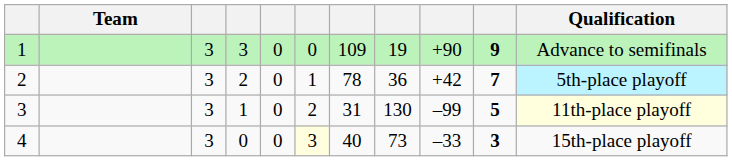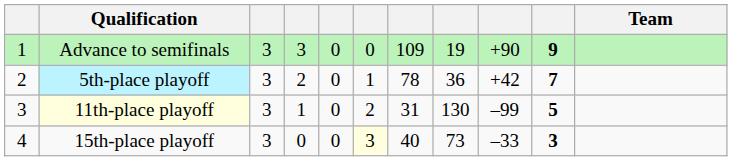 <table class="wikitable" style="text-align:center;">
 <tr>
 <th style="width:1.5em;"></th>
-<th style="width:8.5em;">Team</th>
+<th style="width:11.5em;">Qualification</th>
 <th style="width:1.5em;"></th>
 <th style="width:1.5em;"></th>
 <th style="width:1.5em;"></th>
 <th style="width:1.5em;"></th>
 <th style="width:2.0em;"></th>
 <th style="width:2.0em;"></th>
 <th style="width:2.5em;"></th>
 <th style="width:2.0em;"></th>
-<th style="width:11.5em;">Qualification</th>
+<th style="width:8.5em;">Team</th>
 </tr>
 <tr style="background:#BBF3BB;">
 <td>1</td>
-<td align="left"></td>
+<td>Advance to semifinals</td>
 <td>3</td>
 <td>3</td>
 <td>0</td>
 <td>0</td>
 <td>109</td>
 <td>19</td>
 <td>+90</td>
 <td><strong>9</strong></td>
-<td>Advance to semifinals</td>
+<td align="left"></td>
 </tr>
 <tr>
 <td>2</td>
-<td align="left"></td>
+<td style="background:#BBF3FF;">5th-place playoff</td>
 <td>3</td>
 <td>2</td>
 <td>0</td>
 <td>1</td>
 <td>78</td>
 <td>36</td>
 <td>+42</td>
 <td><strong>7</strong></td>
-<td style="background:#BBF3FF;">5th-place playoff</td>
+<td align="left"></td>
 </tr>
 <tr>
 <td>3</td>
-<td align="left"></td>
+<td style="background:#FFFFDD;">11th-place playoff</td>
 <td>3</td>
 <td>1</td>
 <td>0</td>
 <td>2</td>
 <td>31</td>
 <td>130</td>
 <td>–99</td>
 <td><strong>5</strong></td>
-<td style="background:#FFFFDD;">11th-place playoff</td>
+<td align="left"></td>
 </tr>
 <tr>
 <td>4</td>
-<td align="left"></td>
+<td>15th-place playoff</td>
 <td>3</td>
 <td>0</td>
 <td>0</td>
 <td style="background: lightyellow;">3</td>
 <td>40</td>
 <td>73</td>
 <td>–33</td>
 <td><strong>3</strong></td>
-<td>15th-place playoff</td>
+<td align="left"></td>
 </tr>
 </table>
